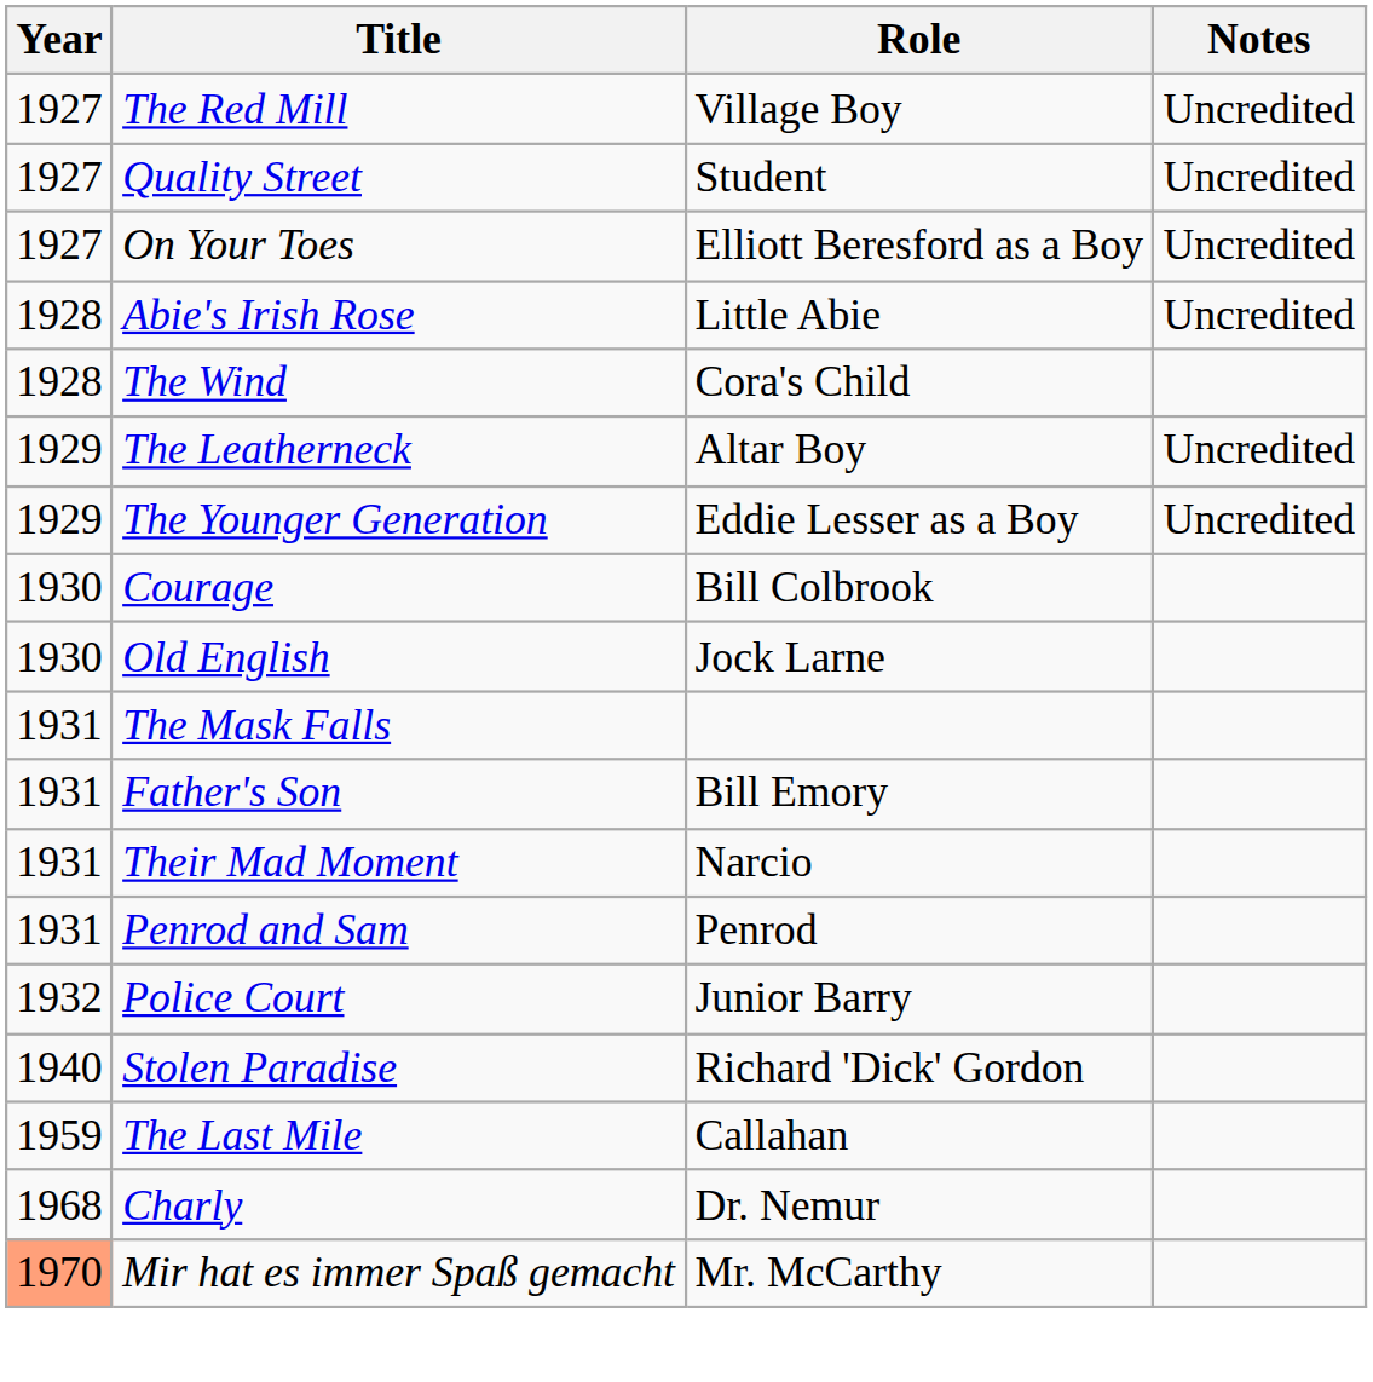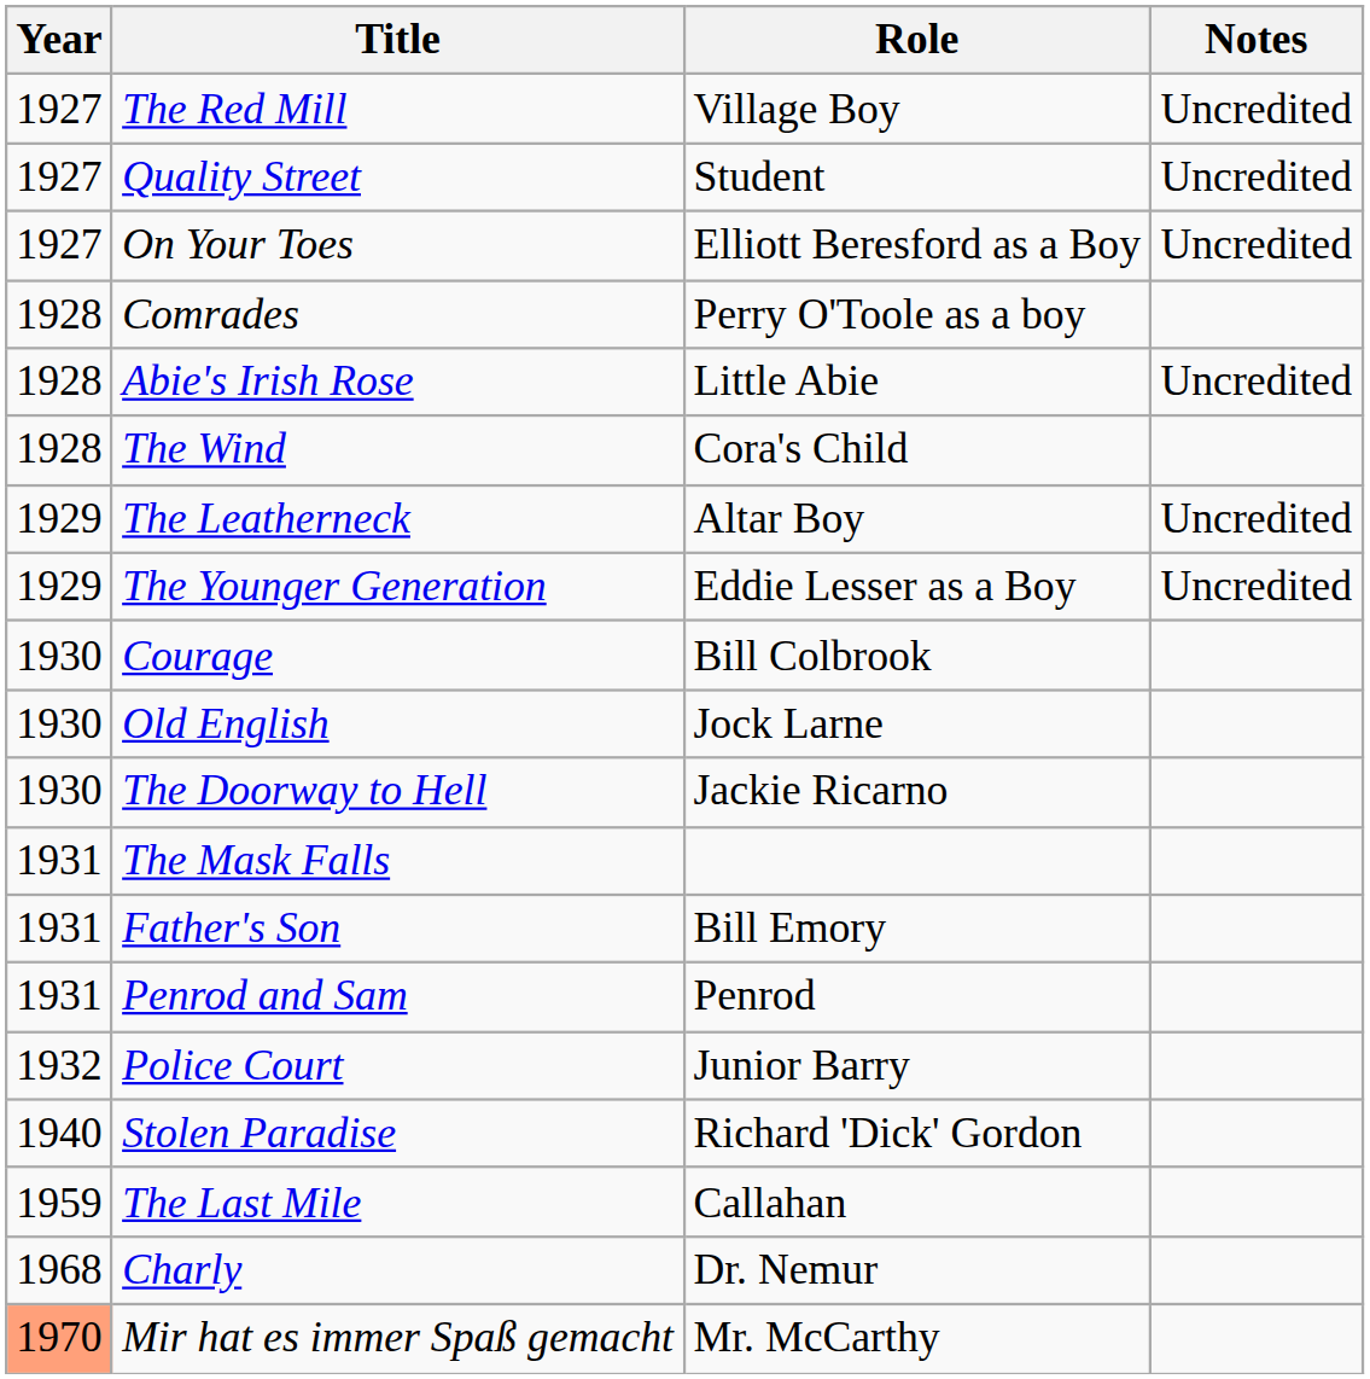 <table class="wikitable">
 <tr>
 <th>Year</th>
 <th>Title</th>
 <th>Role</th>
 <th>Notes</th>
 </tr>
 <tr>
 <td>1927</td>
 <td><em><a href='#'>The Red Mill</a></em></td>
 <td>Village Boy</td>
 <td>Uncredited</td>
 </tr>
 <tr>
 <td>1927</td>
 <td><em><a href='#'>Quality Street</a></em></td>
 <td>Student</td>
 <td>Uncredited</td>
 </tr>
 <tr>
 <td>1927</td>
 <td><em>On Your Toes</em></td>
 <td>Elliott Beresford as a Boy</td>
 <td>Uncredited</td>
+</tr>
+<tr>
+<td>1928</td>
+<td><em>Comrades</em></td>
+<td>Perry O'Toole as a boy</td>
+<td></td>
 </tr>
 <tr>
 <td>1928</td>
 <td><em><a href='#'>Abie's Irish Rose</a></em></td>
 <td>Little Abie</td>
 <td>Uncredited</td>
 </tr>
 <tr>
 <td>1928</td>
 <td><em><a href='#'>The Wind</a></em></td>
 <td>Cora's Child</td>
 <td></td>
 </tr>
 <tr>
 <td>1929</td>
 <td><em><a href='#'>The Leatherneck</a></em></td>
 <td>Altar Boy</td>
 <td>Uncredited</td>
 </tr>
 <tr>
 <td>1929</td>
 <td><em><a href='#'>The Younger Generation</a></em></td>
 <td>Eddie Lesser as a Boy</td>
 <td>Uncredited</td>
 </tr>
 <tr>
 <td>1930</td>
 <td><em><a href='#'>Courage</a></em></td>
 <td>Bill Colbrook</td>
 <td></td>
 </tr>
 <tr>
 <td>1930</td>
 <td><em><a href='#'>Old English</a></em></td>
 <td>Jock Larne</td>
 <td></td>
 </tr>
 <tr>
+<td>1930</td>
+<td><em><a href='#'>The Doorway to Hell</a></em></td>
+<td>Jackie Ricarno</td>
+<td></td>
+</tr>
+<tr>
 <td>1931</td>
 <td><em><a href='#'>The Mask Falls</a></em></td>
 <td></td>
 <td></td>
 </tr>
 <tr>
 <td>1931</td>
 <td><em><a href='#'>Father's Son</a></em></td>
 <td>Bill Emory</td>
-<td></td>
-</tr>
-<tr>
-<td>1931</td>
-<td><em><a href='#'>Their Mad Moment</a></em></td>
-<td>Narcio</td>
 <td></td>
 </tr>
 <tr>
 <td>1931</td>
 <td><em><a href='#'>Penrod and Sam</a></em></td>
 <td>Penrod</td>
 <td></td>
 </tr>
 <tr>
 <td>1932</td>
 <td><em><a href='#'>Police Court</a></em></td>
 <td>Junior Barry</td>
 <td></td>
 </tr>
 <tr>
 <td>1940</td>
 <td><em><a href='#'>Stolen Paradise</a></em></td>
 <td>Richard 'Dick' Gordon</td>
 <td></td>
 </tr>
 <tr>
 <td>1959</td>
 <td><em><a href='#'>The Last Mile</a></em></td>
 <td>Callahan</td>
 <td></td>
 </tr>
 <tr>
 <td>1968</td>
 <td><em><a href='#'>Charly</a></em></td>
 <td>Dr. Nemur</td>
 <td></td>
 </tr>
 <tr>
 <td style="background: lightsalmon;">1970</td>
 <td><em>Mir hat es immer Spaß gemacht</em></td>
 <td>Mr. McCarthy</td>
 <td></td>
 </tr>
 </table>
